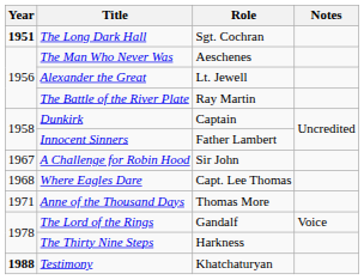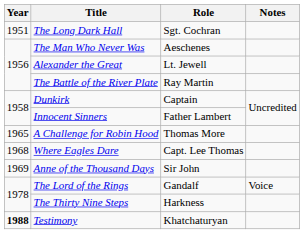 <table class="wikitable">
 <tr>
 <th>Year</th>
 <th>Title</th>
 <th>Role</th>
 <th>Notes</th>
 </tr>
 <tr>
-<td><strong>1951</strong></td>
+<td>1951</td>
 <td><em><a href='#'>The Long Dark Hall</a></em></td>
 <td>Sgt. Cochran</td>
 <td></td>
 </tr>
 <tr>
 <td rowspan="3">1956</td>
 <td><em><a href='#'>The Man Who Never Was</a></em></td>
 <td>Aeschenes</td>
 <td></td>
 </tr>
 <tr>
 <td><em><a href='#'>Alexander the Great</a></em></td>
 <td>Lt. Jewell</td>
 <td></td>
 </tr>
 <tr>
 <td><em><a href='#'>The Battle of the River Plate</a></em></td>
 <td>Ray Martin</td>
 <td></td>
 </tr>
 <tr>
 <td rowspan="2">1958</td>
 <td><em><a href='#'>Dunkirk</a></em></td>
 <td>Captain</td>
 <td rowspan="2">Uncredited</td>
 </tr>
 <tr>
 <td><em><a href='#'>Innocent Sinners</a></em></td>
 <td>Father Lambert</td>
 </tr>
 <tr>
-<td>1967</td>
+<td>1965</td>
 <td><em><a href='#'>A Challenge for Robin Hood</a></em></td>
-<td>Sir John</td>
+<td>Thomas More</td>
 <td></td>
 </tr>
 <tr>
 <td>1968</td>
 <td><em><a href='#'>Where Eagles Dare</a></em></td>
 <td>Capt. Lee Thomas</td>
 <td></td>
 </tr>
 <tr>
-<td>1971</td>
+<td>1969</td>
 <td><em><a href='#'>Anne of the Thousand Days</a></em></td>
-<td>Thomas More</td>
+<td>Sir John</td>
 <td></td>
 </tr>
 <tr>
 <td rowspan="2">1978</td>
 <td><em><a href='#'>The Lord of the Rings</a></em></td>
 <td>Gandalf</td>
 <td>Voice</td>
 </tr>
 <tr>
 <td><em><a href='#'>The Thirty Nine Steps</a></em></td>
 <td>Harkness</td>
 <td></td>
 </tr>
 <tr>
 <td><strong>1988</strong></td>
 <td><em><a href='#'>Testimony</a></em></td>
 <td>Khatchaturyan</td>
 <td></td>
 </tr>
 </table>
